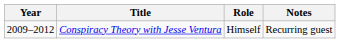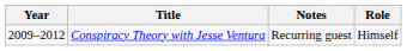 <table class="wikitable">
 <tr>
 <th>Year</th>
 <th>Title</th>
+<th>Notes</th>
 <th>Role</th>
-<th>Notes</th>
 </tr>
 <tr>
 <td>2009–2012</td>
 <td><em><a href='#'>Conspiracy Theory with Jesse Ventura</a></em></td>
+<td>Recurring guest</td>
 <td>Himself</td>
-<td>Recurring guest</td>
 </tr>
 </table>
